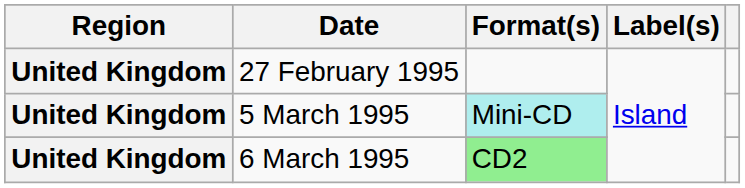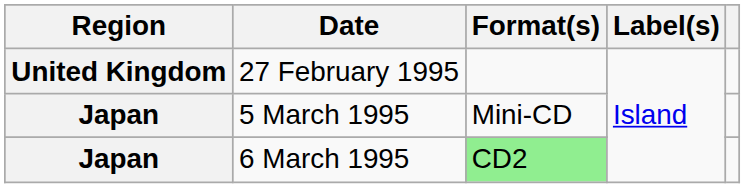 <table class="wikitable plainrowheaders">
 <tr>
 <th scope="col">Region</th>
 <th scope="col">Date</th>
 <th scope="col">Format(s)</th>
 <th scope="col">Label(s)</th>
 <th scope="col"></th>
 </tr>
 <tr>
 <th scope="row">United Kingdom</th>
 <td>27 February 1995</td>
 <td></td>
 <td rowspan="3"><a href='#'>Island</a></td>
 <td></td>
 </tr>
 <tr>
-<th scope="row">United Kingdom</th>
+<th scope="row">Japan</th>
 <td>5 March 1995</td>
-<td style="background: paleturquoise;">Mini-CD</td>
+<td>Mini-CD</td>
 <td></td>
 </tr>
 <tr>
-<th scope="row">United Kingdom</th>
+<th scope="row">Japan</th>
 <td>6 March 1995</td>
 <td style="background: lightgreen;">CD2</td>
 <td></td>
 </tr>
 </table>
